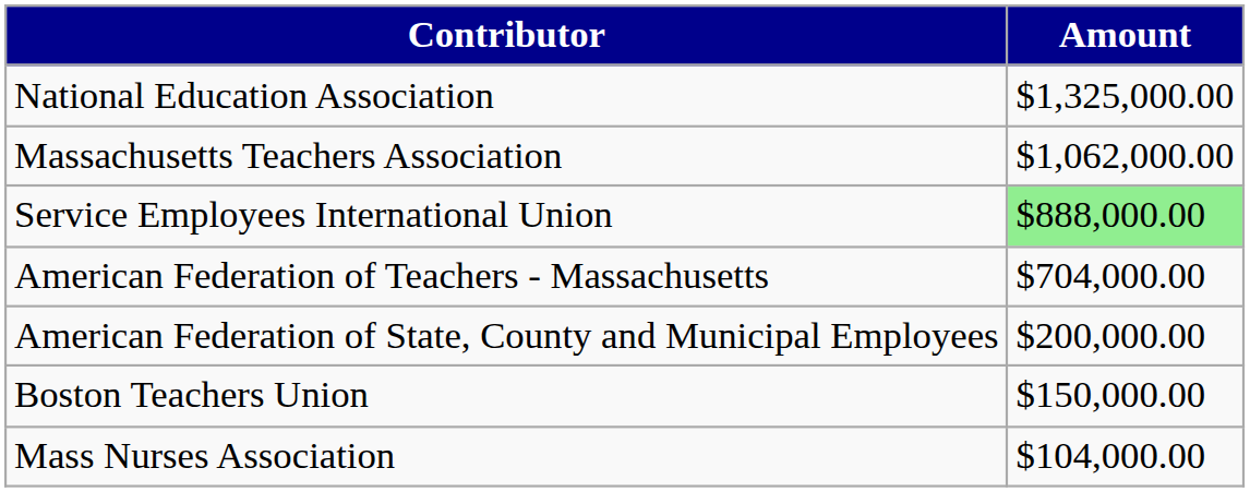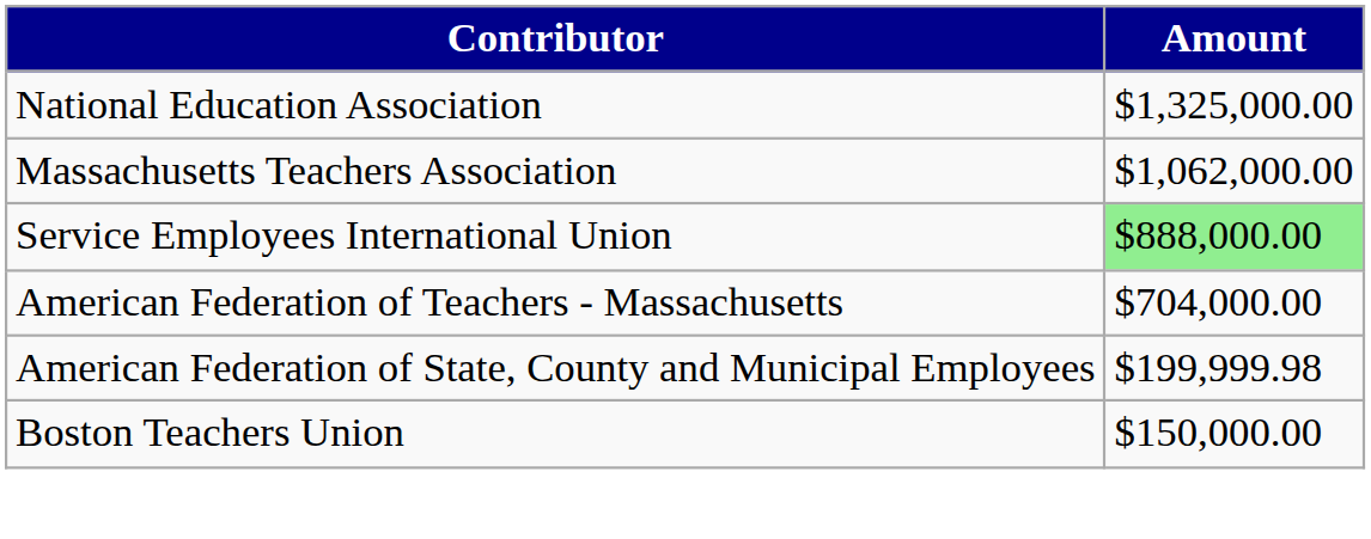 <table class="wikitable">
 <tr>
 <th valign="bottom" style="background-color:#00008B; color: white;">Contributor</th>
 <th valign="bottom" style="background-color:#00008B; color: white;">Amount</th>
 </tr>
 <tr>
 <td>National Education Association</td>
 <td>$1,325,000.00</td>
 </tr>
 <tr>
 <td>Massachusetts Teachers Association</td>
 <td>$1,062,000.00</td>
 </tr>
 <tr>
 <td>Service Employees International Union</td>
 <td style="background: lightgreen;">$888,000.00</td>
 </tr>
 <tr>
 <td>American Federation of Teachers - Massachusetts</td>
 <td>$704,000.00</td>
 </tr>
 <tr>
 <td>American Federation of State, County and Municipal Employees</td>
-<td>$200,000.00</td>
+<td>$199,999.98</td>
 </tr>
 <tr>
 <td>Boston Teachers Union</td>
 <td>$150,000.00</td>
 </tr>
-<tr>
-<td>Mass Nurses Association</td>
-<td>$104,000.00</td>
-</tr>
 </table>
